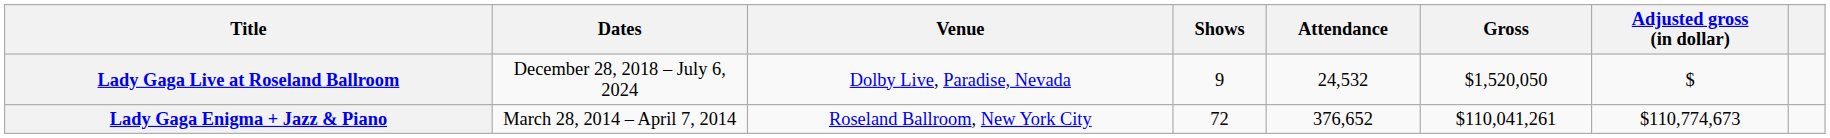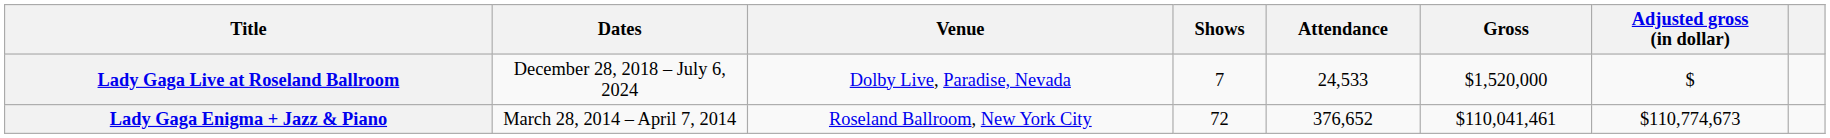 <table class="wikitable sortable plainrowheaders" style="text-align:center;" width=100%>
 <tr>
 <th scope="col">Title</th>
 <th scope="col" width="14%">Dates</th>
 <th scope="col">Venue</th>
 <th scope="col">Shows</th>
 <th scope="col">Attendance</th>
 <th scope="col">Gross</th>
 <th scope="col"><a href='#'>Adjusted gross</a><br>(in  dollar)</th>
 <th scope="col" width="2%" class="unsortable"></th>
 </tr>
 <tr>
 <th scope="row"><a href='#'>Lady Gaga Live at Roseland Ballroom</a></th>
 <td>December 28, 2018 – July 6, 2024</td>
 <td><a href='#'>Dolby Live</a>, <a href='#'>Paradise, Nevada</a></td>
-<td>9</td>
-<td>24,532</td>
-<td>$1,520,050</td>
+<td>7</td>
+<td>24,533</td>
+<td>$1,520,000</td>
 <td>$</td>
 <td></td>
 </tr>
 <tr>
 <th scope="row"><a href='#'>Lady Gaga Enigma + Jazz & Piano</a></th>
 <td>March 28, 2014 – April 7, 2014</td>
 <td><a href='#'>Roseland Ballroom</a>, <a href='#'>New York City</a></td>
 <td>72</td>
 <td>376,652</td>
-<td>$110,041,261</td>
+<td>$110,041,461</td>
 <td>$110,774,673</td>
 <td></td>
 </tr>
 </table>
